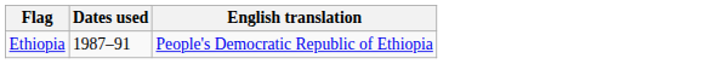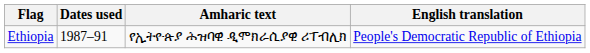 <table class="wikitable sortable noresize">
 <tr>
 <th>Flag</th>
 <th>Dates used</th>
+<th>Amharic text</th>
 <th>English translation</th>
 </tr>
 <tr>
 <td> <a href='#'>Ethiopia</a></td>
 <td>1987–91</td>
+<td>የኢትዮጵያ ሕዝባዊ ዲሞክራሲያዊ ሪፐብሊክ</td>
 <td><a href='#'>People's Democratic Republic of Ethiopia</a></td>
 </tr>
 </table>
